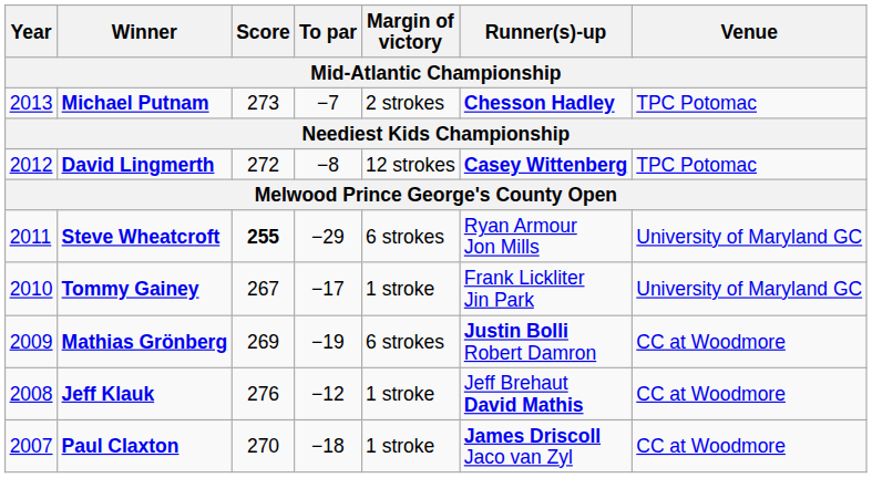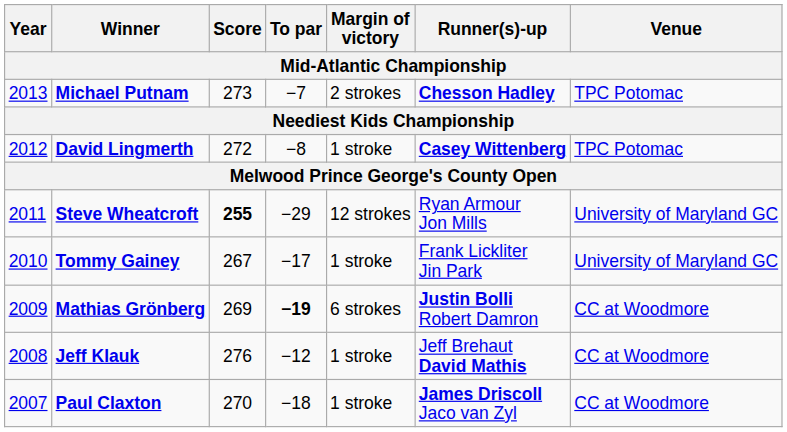 <table class=wikitable style=font-size:95%>
 <tr>
 <th>Year</th>
 <th>Winner</th>
 <th>Score</th>
 <th>To par</th>
 <th>Margin of<br>victory</th>
 <th>Runner(s)-up</th>
 <th>Venue</th>
 </tr>
 <tr>
 <th colspan="7">Mid-Atlantic Championship</th>
 </tr>
 <tr>
 <td><a href='#'>2013</a></td>
 <td> <strong><a href='#'>Michael Putnam</a></strong></td>
 <td align="center">273</td>
 <td align="center">−7</td>
 <td>2 strokes</td>
 <td> <strong><a href='#'>Chesson Hadley</a></strong></td>
 <td><a href='#'>TPC Potomac</a></td>
 </tr>
 <tr>
 <th colspan="7">Neediest Kids Championship</th>
 </tr>
 <tr>
 <td><a href='#'>2012</a></td>
 <td> <strong><a href='#'>David Lingmerth</a></strong></td>
 <td align="center">272</td>
 <td align="center">−8</td>
-<td>12 strokes</td>
+<td>1 stroke</td>
 <td> <strong><a href='#'>Casey Wittenberg</a></strong></td>
 <td><a href='#'>TPC Potomac</a></td>
 </tr>
 <tr>
 <th colspan="7">Melwood Prince George's County Open</th>
 </tr>
 <tr>
 <td><a href='#'>2011</a></td>
 <td> <strong><a href='#'>Steve Wheatcroft</a></strong></td>
 <td align="center"><strong>255</strong></td>
 <td align="center">−29</td>
-<td>6 strokes</td>
+<td>12 strokes</td>
 <td> <a href='#'>Ryan Armour</a><br> <a href='#'>Jon Mills</a></td>
 <td><a href='#'>University of Maryland GC</a></td>
 </tr>
 <tr>
 <td><a href='#'>2010</a></td>
 <td> <strong><a href='#'>Tommy Gainey</a></strong></td>
 <td align="center">267</td>
 <td align="center">−17</td>
 <td>1 stroke</td>
 <td> <a href='#'>Frank Lickliter</a><br> <a href='#'>Jin Park</a></td>
 <td><a href='#'>University of Maryland GC</a></td>
 </tr>
 <tr>
 <td><a href='#'>2009</a></td>
 <td> <strong><a href='#'>Mathias Grönberg</a></strong></td>
 <td align="center">269</td>
-<td align="center">−19</td>
+<td align="center"><strong>−19</strong></td>
 <td>6 strokes</td>
 <td> <strong><a href='#'>Justin Bolli</a></strong><br> <a href='#'>Robert Damron</a></td>
 <td><a href='#'>CC at Woodmore</a></td>
 </tr>
 <tr>
 <td><a href='#'>2008</a></td>
 <td> <strong><a href='#'>Jeff Klauk</a></strong></td>
 <td align="center">276</td>
 <td align="center">−12</td>
 <td>1 stroke</td>
 <td> <a href='#'>Jeff Brehaut</a><br> <strong><a href='#'>David Mathis</a></strong></td>
 <td><a href='#'>CC at Woodmore</a></td>
 </tr>
 <tr>
 <td><a href='#'>2007</a></td>
 <td> <strong><a href='#'>Paul Claxton</a></strong></td>
 <td align="center">270</td>
 <td align="center">−18</td>
 <td>1 stroke</td>
 <td> <strong><a href='#'>James Driscoll</a></strong><br> <a href='#'>Jaco van Zyl</a></td>
 <td><a href='#'>CC at Woodmore</a></td>
 </tr>
 </table>
